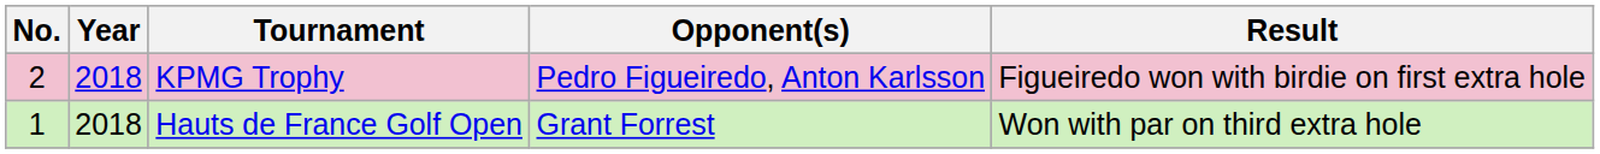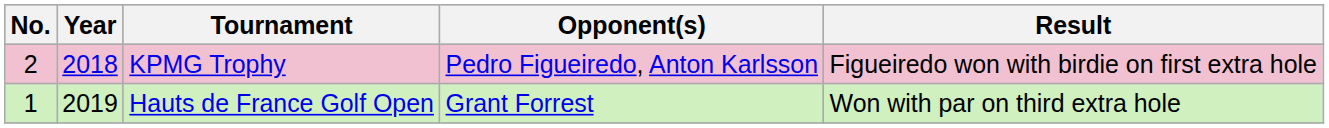 <table class="wikitable" style="font-size:95%;">
 <tr>
 <th>No.</th>
 <th>Year</th>
 <th>Tournament</th>
 <th>Opponent(s)</th>
 <th>Result</th>
 </tr>
 <tr style="background:#F2C1D1;">
 <td align=center>2</td>
 <td><a href='#'>2018</a></td>
 <td><a href='#'>KPMG Trophy</a></td>
 <td> <a href='#'>Pedro Figueiredo</a>,  <a href='#'>Anton Karlsson</a></td>
 <td>Figueiredo won with birdie on first extra hole</td>
 </tr>
 <tr style="background:#D0F0C0;">
 <td align=center>1</td>
-<td>2018</td>
+<td>2019</td>
 <td><a href='#'>Hauts de France Golf Open</a></td>
 <td> <a href='#'>Grant Forrest</a></td>
 <td>Won with par on third extra hole</td>
 </tr>
 </table>
